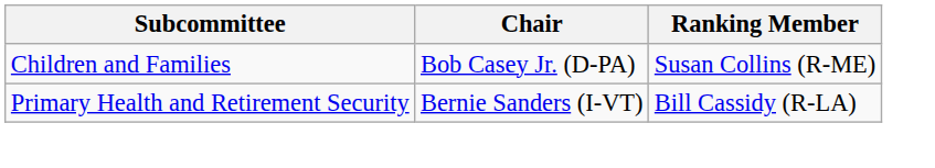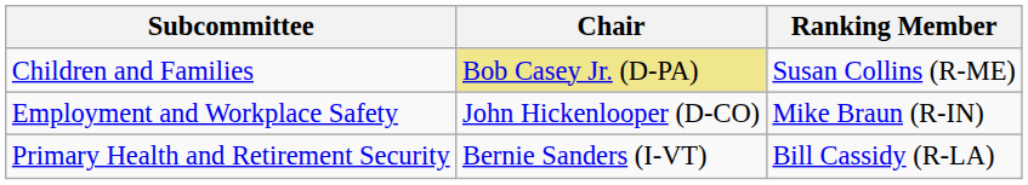 <table class="wikitable">
 <tr>
 <th>Subcommittee</th>
 <th>Chair</th>
 <th>Ranking Member</th>
 </tr>
 <tr>
 <td><a href='#'>Children and Families</a></td>
-<td><a href='#'>Bob Casey Jr.</a> (D-PA)</td>
+<td style="background: khaki;"><a href='#'>Bob Casey Jr.</a> (D-PA)</td>
 <td><a href='#'>Susan Collins</a> (R-ME)</td>
+</tr>
+<tr>
+<td><a href='#'>Employment and Workplace Safety</a></td>
+<td><a href='#'>John Hickenlooper</a> (D-CO)</td>
+<td><a href='#'>Mike Braun</a> (R-IN)</td>
 </tr>
 <tr>
 <td><a href='#'>Primary Health and Retirement Security</a></td>
 <td><a href='#'>Bernie Sanders</a> (I-VT)</td>
 <td><a href='#'>Bill Cassidy</a> (R-LA)</td>
 </tr>
 </table>
